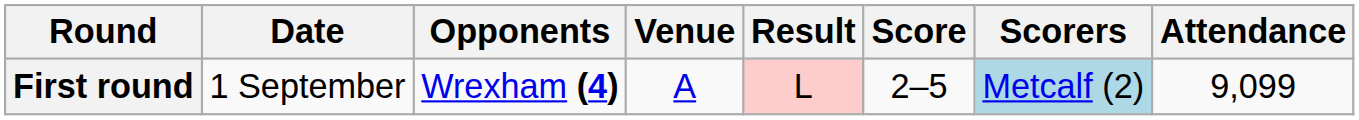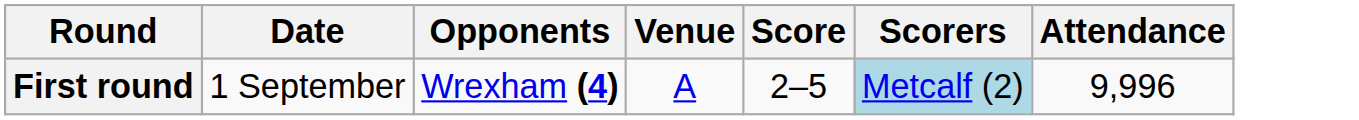 <table class="wikitable" style="text-align:center">
 <tr>
 <th>Round</th>
 <th>Date</th>
 <th>Opponents</th>
 <th>Venue</th>
-<th>Result</th>
 <th>Score</th>
 <th>Scorers</th>
 <th>Attendance</th>
 </tr>
 <tr>
 <th>First round</th>
 <td>1 September</td>
 <td><a href='#'>Wrexham</a> <strong>(<a href='#'>4</a>)</strong></td>
 <td><a href='#'>A</a></td>
-<td style="background-color:#FFCCCC">L</td>
 <td>2–5</td>
 <td align="left" style="background: lightblue;"><a href='#'>Metcalf</a> (2)</td>
-<td>9,099</td>
+<td>9,996</td>
 </tr>
 </table>
